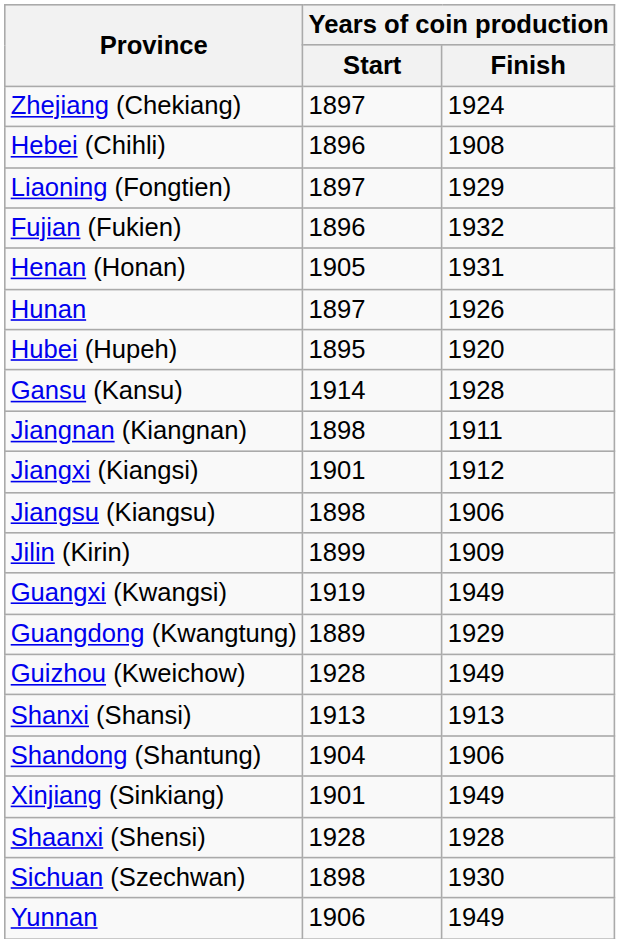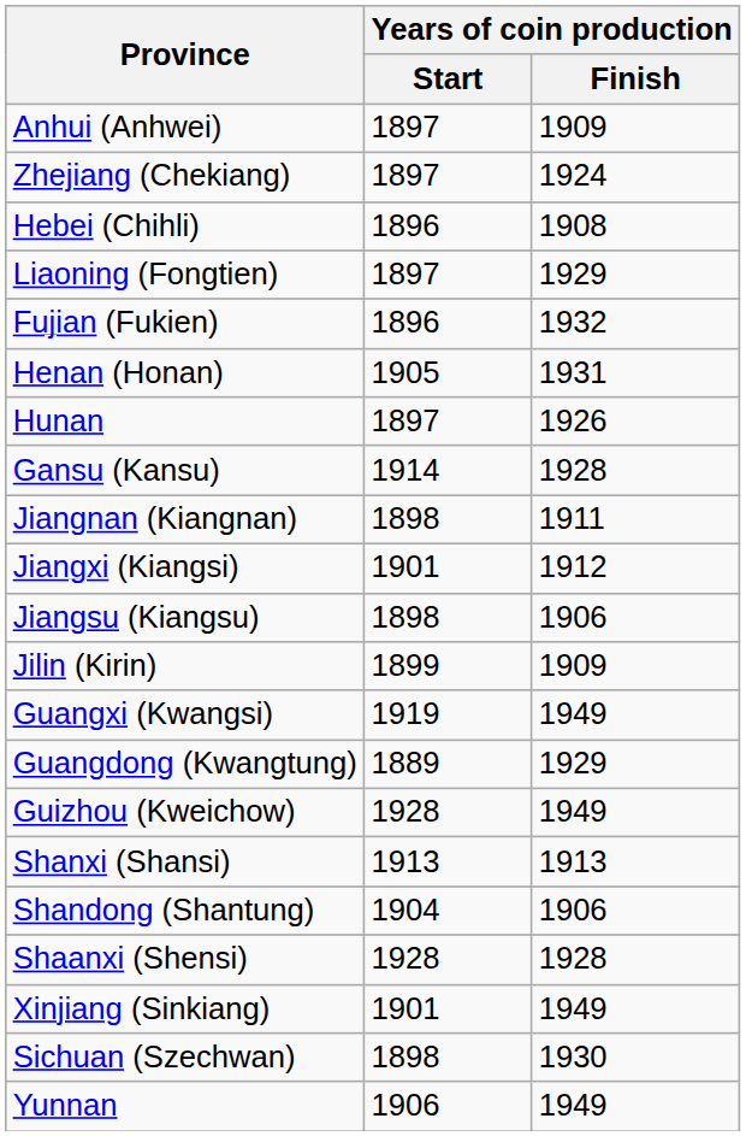 <table class="wikitable">
 <tr>
 <th rowspan="2">Province</th>
 <th colspan="2">Years of coin production</th>
 </tr>
 <tr>
 <th>Start</th>
 <th>Finish</th>
+</tr>
+<tr>
+<td><a href='#'>Anhui</a> (Anhwei)</td>
+<td>1897</td>
+<td>1909</td>
 </tr>
 <tr>
 <td><a href='#'>Zhejiang</a> (Chekiang)</td>
 <td>1897</td>
 <td>1924</td>
 </tr>
 <tr>
 <td><a href='#'>Hebei</a> (Chihli)</td>
 <td>1896</td>
 <td>1908</td>
 </tr>
 <tr>
 <td><a href='#'>Liaoning</a> (Fongtien)</td>
 <td>1897</td>
 <td>1929</td>
 </tr>
 <tr>
 <td><a href='#'>Fujian</a> (Fukien)</td>
 <td>1896</td>
 <td>1932</td>
 </tr>
 <tr>
 <td><a href='#'>Henan</a> (Honan)</td>
 <td>1905</td>
 <td>1931</td>
 </tr>
 <tr afafxFf>
 <td><a href='#'>Hunan</a></td>
 <td>1897</td>
 <td>1926</td>
-</tr>
-<tr>
-<td><a href='#'>Hubei</a> (Hupeh)</td>
-<td>1895</td>
-<td>1920</td>
 </tr>
 <tr>
 <td><a href='#'>Gansu</a> (Kansu)</td>
 <td>1914</td>
 <td>1928</td>
 </tr>
 <tr>
 <td><a href='#'>Jiangnan</a> (Kiangnan)</td>
 <td>1898</td>
 <td>1911</td>
 </tr>
 <tr>
 <td><a href='#'>Jiangxi</a> (Kiangsi)</td>
 <td>1901</td>
 <td>1912</td>
 </tr>
 <tr>
 <td><a href='#'>Jiangsu</a> (Kiangsu)</td>
 <td>1898</td>
 <td>1906</td>
 </tr>
 <tr>
 <td><a href='#'>Jilin</a> (Kirin)</td>
 <td>1899</td>
 <td>1909</td>
 </tr>
 <tr>
 <td><a href='#'>Guangxi</a> (Kwangsi)</td>
 <td>1919</td>
 <td>1949</td>
 </tr>
 <tr>
 <td><a href='#'>Guangdong</a> (Kwangtung)</td>
 <td>1889</td>
 <td>1929</td>
 </tr>
 <tr>
 <td><a href='#'>Guizhou</a> (Kweichow)</td>
 <td>1928</td>
 <td>1949</td>
 </tr>
 <tr>
 <td><a href='#'>Shanxi</a> (Shansi)</td>
 <td>1913</td>
 <td>1913</td>
 </tr>
 <tr>
 <td><a href='#'>Shandong</a> (Shantung)</td>
 <td>1904</td>
 <td>1906</td>
 </tr>
 <tr>
+<td><a href='#'>Shaanxi</a> (Shensi)</td>
+<td>1928</td>
+<td>1928</td>
+</tr>
+<tr>
 <td><a href='#'>Xinjiang</a> (Sinkiang)</td>
 <td>1901</td>
 <td>1949</td>
-</tr>
-<tr>
-<td><a href='#'>Shaanxi</a> (Shensi)</td>
-<td>1928</td>
-<td>1928</td>
 </tr>
 <tr>
 <td><a href='#'>Sichuan</a> (Szechwan)</td>
 <td>1898</td>
 <td>1930</td>
 </tr>
 <tr>
 <td><a href='#'>Yunnan</a></td>
 <td>1906</td>
 <td>1949</td>
 </tr>
 </table>
